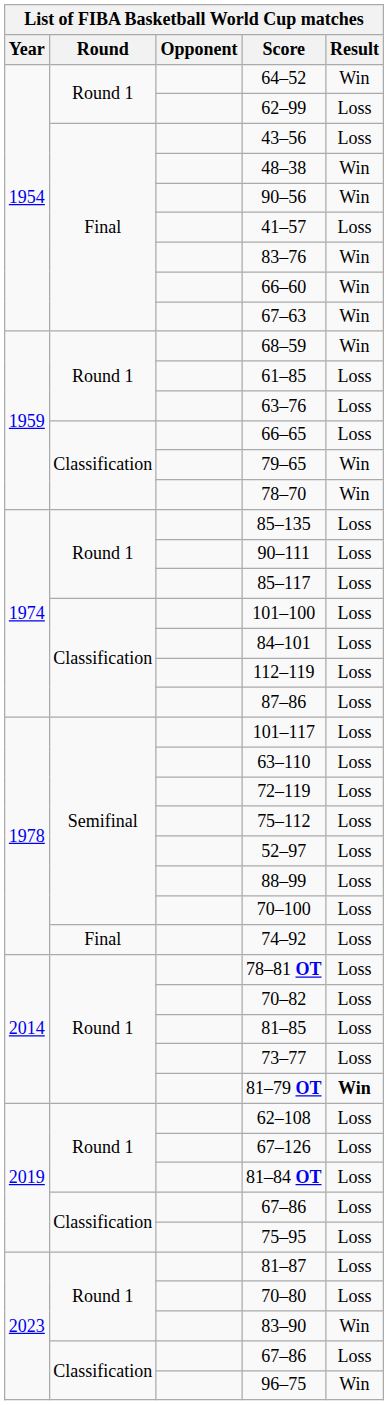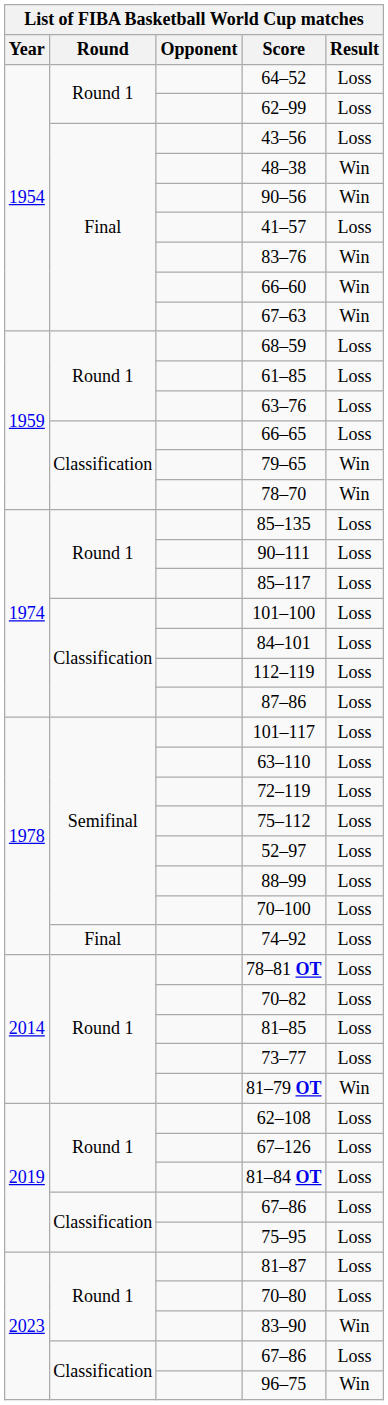 <table class="wikitable collapsible autocollapse" style="text-align: center;font-size:90%;">
 <tr>
 <th colspan="5">List of FIBA Basketball World Cup matches</th>
 </tr>
 <tr>
 <th>Year</th>
 <th>Round</th>
 <th>Opponent</th>
 <th>Score</th>
 <th>Result</th>
 </tr>
 <tr>
 <td rowspan="9"><a href='#'>1954</a></td>
 <td rowspan="2">Round 1</td>
 <td align="left"></td>
 <td>64–52</td>
-<td>Win</td>
+<td>Loss</td>
 </tr>
 <tr>
 <td align="left"></td>
 <td>62–99</td>
 <td>Loss</td>
 </tr>
 <tr>
 <td rowspan="7">Final</td>
 <td align="left"></td>
 <td>43–56</td>
 <td>Loss</td>
 </tr>
 <tr>
 <td align="left"></td>
 <td>48–38</td>
 <td>Win</td>
 </tr>
 <tr>
 <td align="left"></td>
 <td>90–56</td>
 <td>Win</td>
 </tr>
 <tr>
 <td align="left"></td>
 <td>41–57</td>
 <td>Loss</td>
 </tr>
 <tr>
 <td align="left"></td>
 <td>83–76</td>
 <td>Win</td>
 </tr>
 <tr>
 <td align="left"></td>
 <td>66–60</td>
 <td>Win</td>
 </tr>
 <tr>
 <td align="left"></td>
 <td>67–63</td>
 <td>Win</td>
 </tr>
 <tr>
 <td rowspan="6"><a href='#'>1959</a></td>
 <td rowspan="3">Round 1</td>
 <td align="left"></td>
 <td>68–59</td>
-<td>Win</td>
+<td>Loss</td>
 </tr>
 <tr>
 <td align="left"></td>
 <td>61–85</td>
 <td>Loss</td>
 </tr>
 <tr>
 <td align="left"></td>
 <td>63–76</td>
 <td>Loss</td>
 </tr>
 <tr>
 <td rowspan="3">Classification</td>
 <td align="left"></td>
 <td>66–65</td>
 <td>Loss</td>
 </tr>
 <tr>
 <td align="left"></td>
 <td>79–65</td>
 <td>Win</td>
 </tr>
 <tr>
 <td align="left"></td>
 <td>78–70</td>
 <td>Win</td>
 </tr>
 <tr>
 <td rowspan="7"><a href='#'>1974</a></td>
 <td rowspan="3">Round 1</td>
 <td align="left"></td>
 <td>85–135</td>
 <td>Loss</td>
 </tr>
 <tr>
 <td align="left"></td>
 <td>90–111</td>
 <td>Loss</td>
 </tr>
 <tr>
 <td align="left"></td>
 <td>85–117</td>
 <td>Loss</td>
 </tr>
 <tr>
 <td rowspan="4">Classification</td>
 <td align="left"></td>
 <td>101–100</td>
 <td>Loss</td>
 </tr>
 <tr>
 <td align="left"></td>
 <td>84–101</td>
 <td>Loss</td>
 </tr>
 <tr>
 <td align="left"></td>
 <td>112–119</td>
 <td>Loss</td>
 </tr>
 <tr>
 <td align="left"></td>
 <td>87–86</td>
 <td>Loss</td>
 </tr>
 <tr>
 <td rowspan="8"><a href='#'>1978</a></td>
 <td rowspan="7">Semifinal</td>
 <td align="left"></td>
 <td>101–117</td>
 <td>Loss</td>
 </tr>
 <tr>
 <td align="left"></td>
 <td>63–110</td>
 <td>Loss</td>
 </tr>
 <tr>
 <td align="left"></td>
 <td>72–119</td>
 <td>Loss</td>
 </tr>
 <tr>
 <td align="left"></td>
 <td>75–112</td>
 <td>Loss</td>
 </tr>
 <tr>
 <td align="left"></td>
 <td>52–97</td>
 <td>Loss</td>
 </tr>
 <tr>
 <td align="left"></td>
 <td>88–99</td>
 <td>Loss</td>
 </tr>
 <tr>
 <td align="left"></td>
 <td>70–100</td>
 <td>Loss</td>
 </tr>
 <tr>
 <td>Final</td>
 <td align="left"></td>
 <td>74–92</td>
 <td>Loss</td>
 </tr>
 <tr>
 <td rowspan="5"><a href='#'>2014</a></td>
 <td rowspan="5">Round 1</td>
 <td align="left"></td>
 <td>78–81 <strong><a href='#'>OT</a></strong></td>
 <td>Loss</td>
 </tr>
 <tr>
 <td align="left"></td>
 <td>70–82</td>
 <td>Loss</td>
 </tr>
 <tr>
 <td align="left"></td>
 <td>81–85</td>
 <td>Loss</td>
 </tr>
 <tr>
 <td align="left"></td>
 <td>73–77</td>
 <td>Loss</td>
 </tr>
 <tr>
 <td align="left"></td>
 <td>81–79 <strong><a href='#'>OT</a></strong></td>
-<td><strong>Win</strong></td>
+<td>Win</td>
 </tr>
 <tr>
 <td rowspan="5"><a href='#'>2019</a></td>
 <td rowspan="3">Round 1</td>
 <td align="left"></td>
 <td>62–108</td>
 <td>Loss</td>
 </tr>
 <tr>
 <td align="left"></td>
 <td>67–126</td>
 <td>Loss</td>
 </tr>
 <tr>
 <td align="left"></td>
 <td>81–84 <strong><a href='#'>OT</a></strong></td>
 <td>Loss</td>
 </tr>
 <tr>
 <td rowspan="2">Classification</td>
 <td align="left"></td>
 <td>67–86</td>
 <td>Loss</td>
 </tr>
 <tr>
 <td align="left"></td>
 <td>75–95</td>
 <td>Loss</td>
 </tr>
 <tr>
 <td rowspan="5"><a href='#'>2023</a></td>
 <td rowspan="3">Round 1</td>
 <td align="left"></td>
 <td>81–87</td>
 <td>Loss</td>
 </tr>
 <tr>
 <td align="left"></td>
 <td>70–80</td>
 <td>Loss</td>
 </tr>
 <tr>
 <td align="left"></td>
 <td>83–90</td>
 <td>Win</td>
 </tr>
 <tr>
 <td rowspan="2">Classification</td>
 <td align="left"></td>
 <td>67–86</td>
 <td>Loss</td>
 </tr>
 <tr>
 <td align="left"></td>
 <td>96–75</td>
 <td>Win</td>
 </tr>
 </table>
